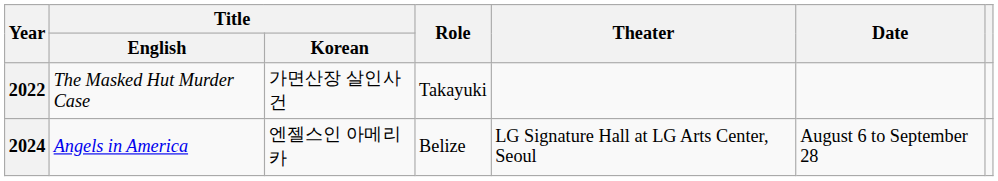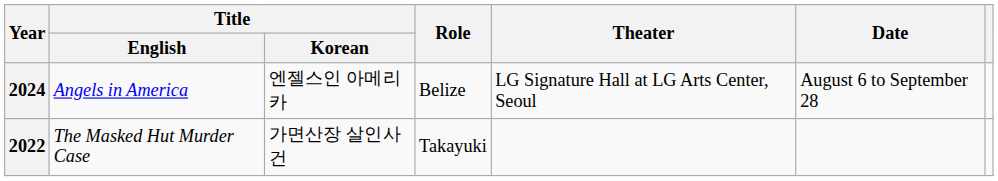 <table class="wikitable sortable plainrowheaders" style="text-align:left; font-size:100%;">
 <tr>
 <th rowspan="2" scope="col">Year</th>
 <th colspan="2" scope="col">Title</th>
 <th rowspan="2" scope="col">Role</th>
 <th rowspan="2" scope="col">Theater</th>
 <th rowspan="2" scope="col">Date</th>
 <th rowspan="2" scope="col" class="unsortable"></th>
 </tr>
 <tr>
 <th>English</th>
 <th>Korean</th>
 </tr>
 <tr>
+<th scope="row">2024</th>
+<td><em><a href='#'>Angels in America</a></em></td>
+<td>엔젤스인 아메리카</td>
+<td>Belize</td>
+<td>LG Signature Hall at LG Arts Center, Seoul</td>
+<td>August 6 to September 28</td>
+<td></td>
+</tr>
+<tr>
 <th scope="row">2022</th>
 <td><em>The Masked Hut Murder Case</em></td>
 <td>가면산장 살인사건</td>
 <td>Takayuki</td>
 <td></td>
 <td></td>
 <td></td>
 </tr>
-<tr>
-<th scope="row">2024</th>
-<td><em><a href='#'>Angels in America</a></em></td>
-<td>엔젤스인 아메리카</td>
-<td>Belize</td>
-<td>LG Signature Hall at LG Arts Center, Seoul</td>
-<td>August 6 to September 28</td>
-<td></td>
-</tr>
 </table>
